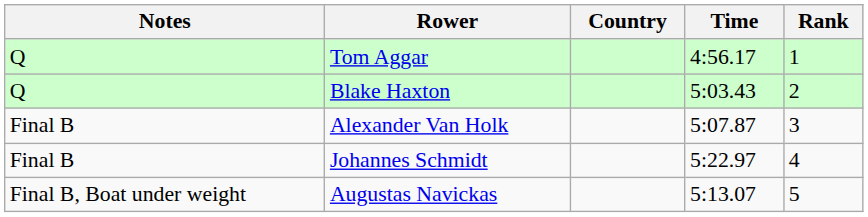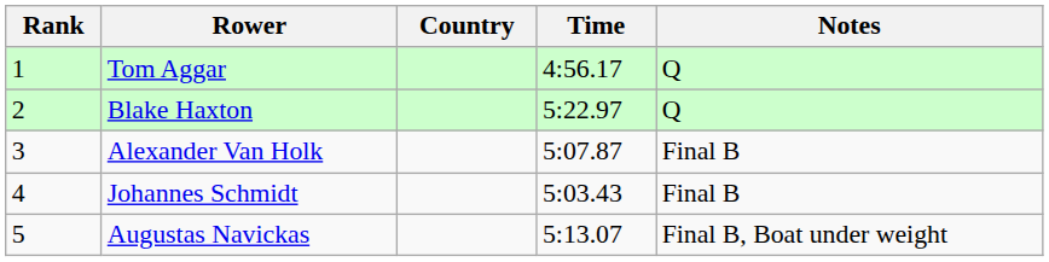 <table class="wikitable" width=50%>
 <tr>
-<th>Notes</th>
+<th>Rank</th>
 <th>Rower</th>
 <th>Country</th>
 <th>Time</th>
-<th>Rank</th>
+<th>Notes</th>
 </tr>
 <tr bgcolor=#ccffcc>
-<td>Q</td>
+<td>1</td>
 <td><a href='#'>Tom Aggar</a></td>
 <td></td>
 <td>4:56.17</td>
-<td>1</td>
+<td>Q</td>
 </tr>
 <tr bgcolor=#ccffcc>
-<td>Q</td>
+<td>2</td>
 <td><a href='#'>Blake Haxton</a></td>
 <td></td>
-<td>5:03.43</td>
-<td>2</td>
+<td>5:22.97</td>
+<td>Q</td>
 </tr>
 <tr>
-<td>Final B</td>
+<td>3</td>
 <td><a href='#'>Alexander Van Holk</a></td>
 <td></td>
 <td>5:07.87</td>
-<td>3</td>
+<td>Final B</td>
 </tr>
 <tr>
-<td>Final B</td>
+<td>4</td>
 <td><a href='#'>Johannes Schmidt</a></td>
 <td></td>
-<td>5:22.97</td>
-<td>4</td>
+<td>5:03.43</td>
+<td>Final B</td>
 </tr>
 <tr>
-<td>Final B, Boat under weight</td>
+<td>5</td>
 <td><a href='#'>Augustas Navickas</a></td>
 <td></td>
 <td>5:13.07</td>
-<td>5</td>
+<td>Final B, Boat under weight</td>
 </tr>
 </table>
